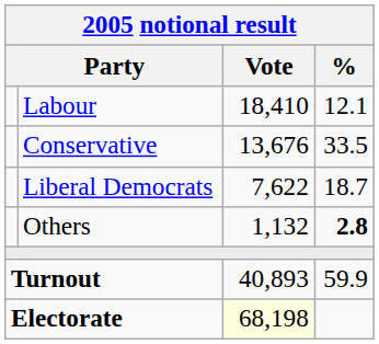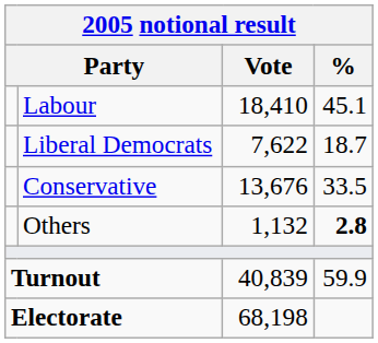 <table class="wikitable">
 <tr>
 <th colspan="4"><a href='#'>2005</a> <a href='#'>notional result</a></th>
 </tr>
 <tr>
 <th bgcolor="#DDDDFF" width="130px" colspan="2">Party</th>
 <th bgcolor="#DDDDFF" width="50px">Vote</th>
 <th bgcolor="#DDDDFF" width="30px">%</th>
 </tr>
 <tr>
 <td></td>
 <td><a href='#'>Labour</a></td>
 <td align=right>18,410</td>
-<td align=right>12.1</td>
+<td align=right>45.1</td>
+</tr>
+<tr>
+<td></td>
+<td><a href='#'>Liberal Democrats</a></td>
+<td align=right>7,622</td>
+<td align=right>18.7</td>
 </tr>
 <tr>
 <td></td>
 <td><a href='#'>Conservative</a></td>
 <td align=right>13,676</td>
 <td align=right>33.5</td>
-</tr>
-<tr>
-<td></td>
-<td><a href='#'>Liberal Democrats</a></td>
-<td align=right>7,622</td>
-<td align=right>18.7</td>
 </tr>
 <tr>
 <td></td>
 <td>Others</td>
 <td align=right>1,132</td>
 <td align=right><strong>2.8</strong></td>
 </tr>
 <tr>
 <td colspan="4" bgcolor="#EAECF0"></td>
 </tr>
 <tr>
 <td colspan="2"><strong>Turnout</strong></td>
-<td align=right>40,893</td>
+<td align=right>40,839</td>
 <td align=right>59.9</td>
 </tr>
 <tr>
 <td colspan="2"><strong>Electorate</strong></td>
-<td align=right style="background: lightyellow;">68,198</td>
+<td align=right>68,198</td>
 </tr>
 </table>
